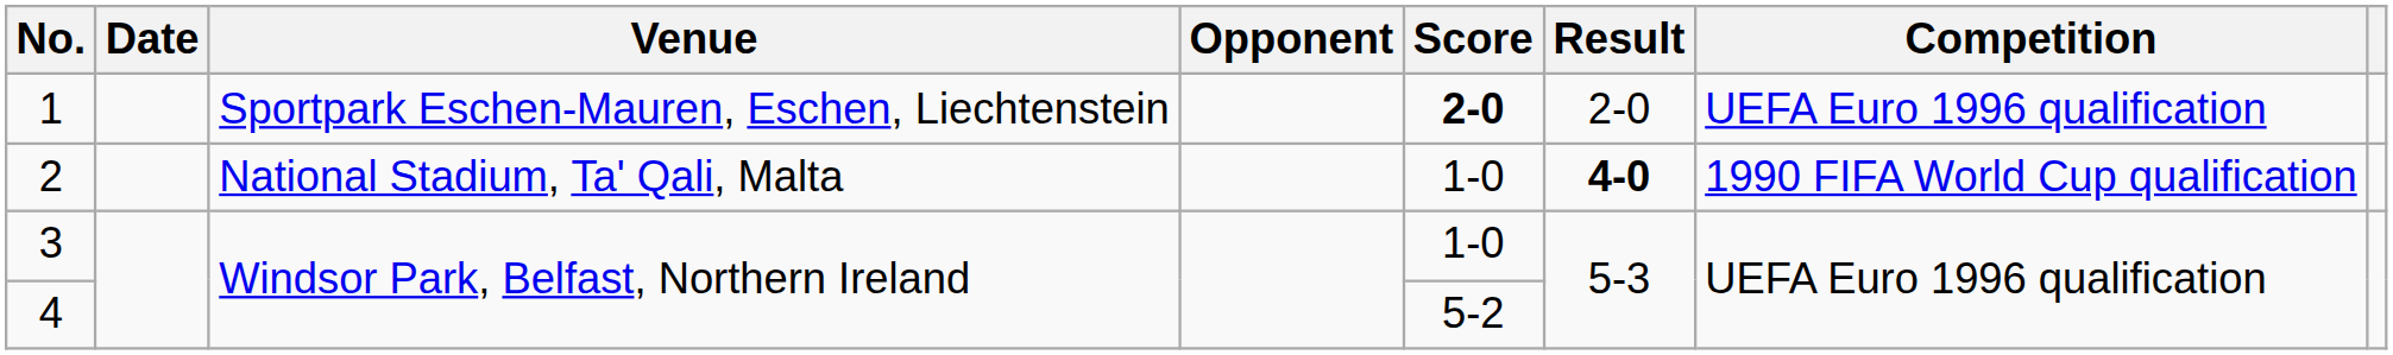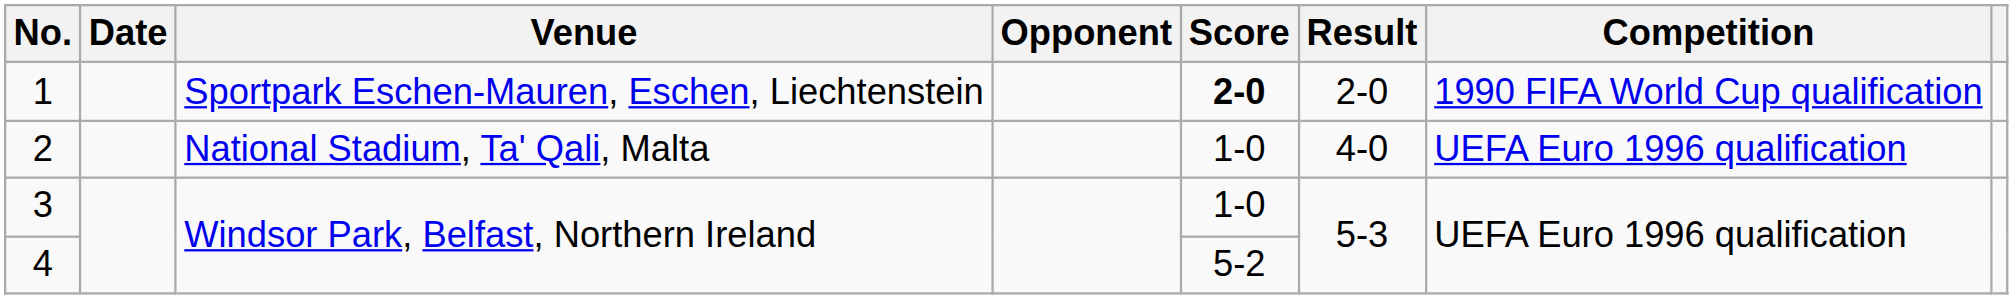 <table class="wikitable sortable">
 <tr>
 <th scope="col">No.</th>
 <th scope="col">Date</th>
 <th scope="col">Venue</th>
 <th scope="col">Opponent</th>
 <th scope="col">Score</th>
 <th scope="col">Result</th>
 <th scope="col">Competition</th>
 <th scope="col" class="unsortable"></th>
 </tr>
 <tr>
 <td style="text-align:center">1</td>
 <td></td>
 <td><a href='#'>Sportpark Eschen-Mauren</a>, <a href='#'>Eschen</a>, Liechtenstein</td>
 <td></td>
 <td style="text-align:center"><strong>2-0</strong></td>
 <td style="text-align:center">2-0</td>
-<td><a href='#'>UEFA Euro 1996 qualification</a></td>
+<td><a href='#'>1990 FIFA World Cup qualification</a></td>
 <td></td>
 </tr>
 <tr>
 <td style="text-align:center">2</td>
 <td></td>
 <td><a href='#'>National Stadium</a>, <a href='#'>Ta' Qali</a>, Malta</td>
 <td></td>
 <td style="text-align:center">1-0</td>
-<td style="text-align:center"><strong>4-0</strong></td>
-<td><a href='#'>1990 FIFA World Cup qualification</a></td>
+<td style="text-align:center">4-0</td>
+<td><a href='#'>UEFA Euro 1996 qualification</a></td>
 <td></td>
 </tr>
 <tr>
 <td style="text-align:center">3</td>
 <td rowspan="2"></td>
 <td rowspan="2"><a href='#'>Windsor Park</a>, <a href='#'>Belfast</a>, Northern Ireland</td>
 <td rowspan="2"></td>
 <td style="text-align:center">1-0</td>
 <td rowspan="2" style="text-align:center">5-3</td>
 <td rowspan="2">UEFA Euro 1996 qualification</td>
 <td rowspan="2"></td>
 </tr>
 <tr>
 <td style="text-align:center">4</td>
 <td style="text-align:center">5-2</td>
 </tr>
 </table>
